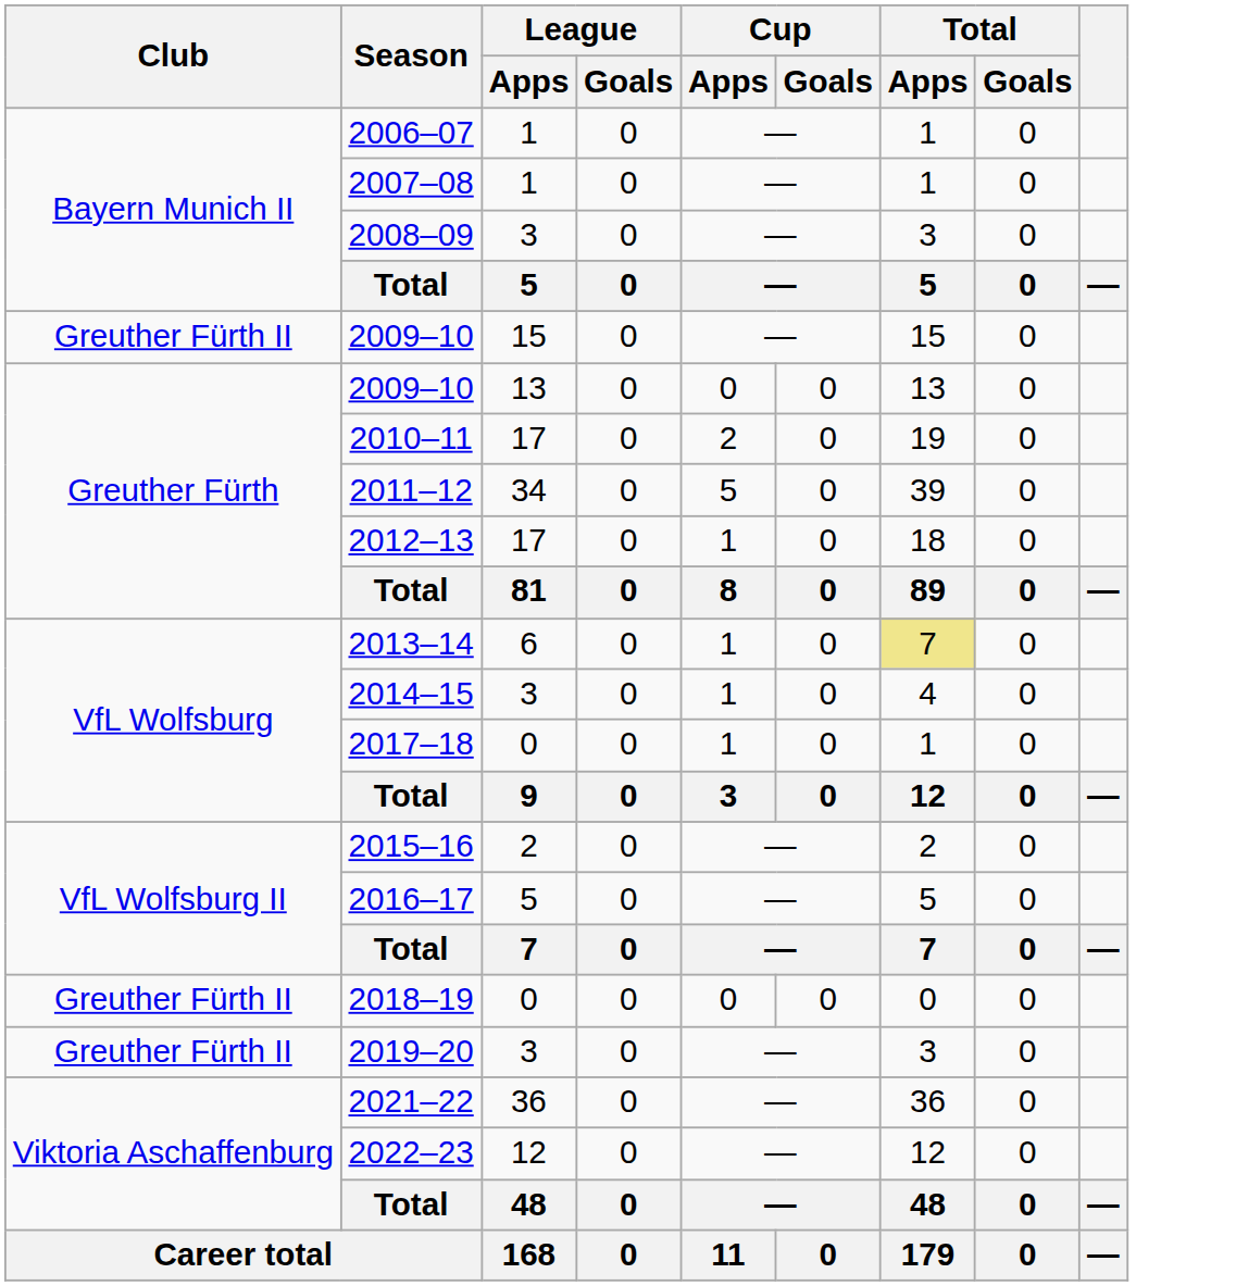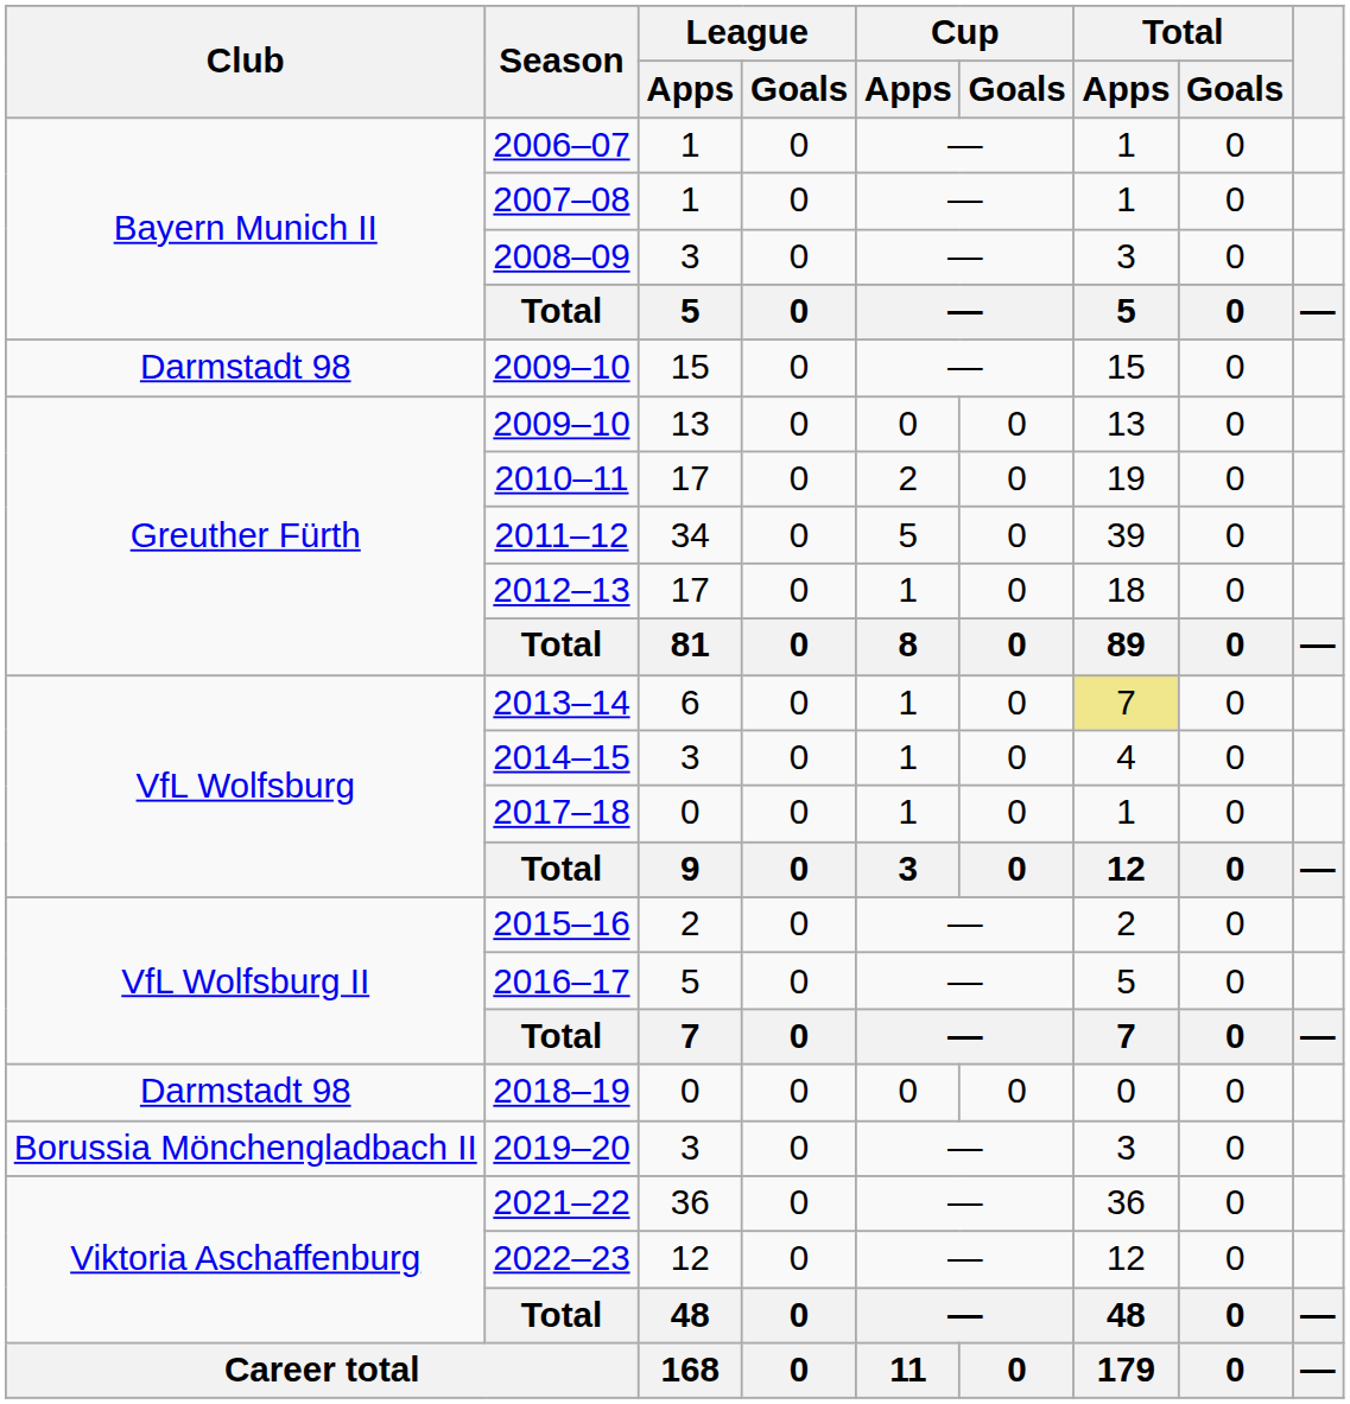 <table class="wikitable" style="text-align:center">
 <tr>
 <th rowspan="2">Club</th>
 <th rowspan="2">Season</th>
 <th colspan="2">League</th>
 <th colspan="2">Cup</th>
 <th colspan="2">Total</th>
 <th rowspan="2"></th>
 </tr>
 <tr>
 <th>Apps</th>
 <th>Goals</th>
 <th>Apps</th>
 <th>Goals</th>
 <th>Apps</th>
 <th>Goals</th>
 </tr>
 <tr>
 <td rowspan="4"><a href='#'>Bayern Munich II</a></td>
 <td><a href='#'>2006–07</a></td>
 <td>1</td>
 <td>0</td>
 <td colspan="2">—</td>
 <td>1</td>
 <td>0</td>
 <td></td>
 </tr>
 <tr>
 <td><a href='#'>2007–08</a></td>
 <td>1</td>
 <td>0</td>
 <td colspan="2">—</td>
 <td>1</td>
 <td>0</td>
 <td></td>
 </tr>
 <tr>
 <td><a href='#'>2008–09</a></td>
 <td>3</td>
 <td>0</td>
 <td colspan="2">—</td>
 <td>3</td>
 <td>0</td>
 <td></td>
 </tr>
 <tr>
 <th>Total</th>
 <th>5</th>
 <th>0</th>
 <th colspan="2">—</th>
 <th>5</th>
 <th>0</th>
 <th>—</th>
 </tr>
 <tr>
-<td><a href='#'>Greuther Fürth II</a></td>
+<td><a href='#'>Darmstadt 98</a></td>
 <td><a href='#'>2009–10</a></td>
 <td>15</td>
 <td>0</td>
 <td colspan="2">—</td>
 <td>15</td>
 <td>0</td>
 <td></td>
 </tr>
 <tr>
 <td rowspan="5"><a href='#'>Greuther Fürth</a></td>
 <td><a href='#'>2009–10</a></td>
 <td>13</td>
 <td>0</td>
 <td>0</td>
 <td>0</td>
 <td>13</td>
 <td>0</td>
 <td></td>
 </tr>
 <tr>
 <td><a href='#'>2010–11</a></td>
 <td>17</td>
 <td>0</td>
 <td>2</td>
 <td>0</td>
 <td>19</td>
 <td>0</td>
 <td></td>
 </tr>
 <tr>
 <td><a href='#'>2011–12</a></td>
 <td>34</td>
 <td>0</td>
 <td>5</td>
 <td>0</td>
 <td>39</td>
 <td>0</td>
 <td></td>
 </tr>
 <tr>
 <td><a href='#'>2012–13</a></td>
 <td>17</td>
 <td>0</td>
 <td>1</td>
 <td>0</td>
 <td>18</td>
 <td>0</td>
 <td></td>
 </tr>
 <tr>
 <th>Total</th>
 <th>81</th>
 <th>0</th>
 <th>8</th>
 <th>0</th>
 <th>89</th>
 <th>0</th>
 <th>—</th>
 </tr>
 <tr>
 <td rowspan="4"><a href='#'>VfL Wolfsburg</a></td>
 <td><a href='#'>2013–14</a></td>
 <td>6</td>
 <td>0</td>
 <td>1</td>
 <td>0</td>
 <td style="background: khaki;">7</td>
 <td>0</td>
 <td></td>
 </tr>
 <tr>
 <td><a href='#'>2014–15</a></td>
 <td>3</td>
 <td>0</td>
 <td>1</td>
 <td>0</td>
 <td>4</td>
 <td>0</td>
 <td></td>
 </tr>
 <tr>
 <td><a href='#'>2017–18</a></td>
 <td>0</td>
 <td>0</td>
 <td>1</td>
 <td>0</td>
 <td>1</td>
 <td>0</td>
 <td></td>
 </tr>
 <tr>
 <th>Total</th>
 <th>9</th>
 <th>0</th>
 <th>3</th>
 <th>0</th>
 <th>12</th>
 <th>0</th>
 <th>—</th>
 </tr>
 <tr>
 <td rowspan="3"><a href='#'>VfL Wolfsburg II</a></td>
 <td><a href='#'>2015–16</a></td>
 <td>2</td>
 <td>0</td>
 <td colspan="2">—</td>
 <td>2</td>
 <td>0</td>
 <td></td>
 </tr>
 <tr>
 <td><a href='#'>2016–17</a></td>
 <td>5</td>
 <td>0</td>
 <td colspan="2">—</td>
 <td>5</td>
 <td>0</td>
 <td></td>
 </tr>
 <tr>
 <th>Total</th>
 <th>7</th>
 <th>0</th>
 <th colspan="2">—</th>
 <th>7</th>
 <th>0</th>
 <th>—</th>
 </tr>
 <tr>
-<td><a href='#'>Greuther Fürth II</a></td>
+<td><a href='#'>Darmstadt 98</a></td>
 <td><a href='#'>2018–19</a></td>
 <td>0</td>
 <td>0</td>
 <td>0</td>
 <td>0</td>
 <td>0</td>
 <td>0</td>
 <td></td>
 </tr>
 <tr>
-<td><a href='#'>Greuther Fürth II</a></td>
+<td><a href='#'>Borussia Mönchengladbach II</a></td>
 <td><a href='#'>2019–20</a></td>
 <td>3</td>
 <td>0</td>
 <td colspan="2">—</td>
 <td>3</td>
 <td>0</td>
 <td></td>
 </tr>
 <tr>
 <td rowspan="3"><a href='#'>Viktoria Aschaffenburg</a></td>
 <td><a href='#'>2021–22</a></td>
 <td>36</td>
 <td>0</td>
 <td colspan="2">—</td>
 <td>36</td>
 <td>0</td>
 <td></td>
 </tr>
 <tr>
 <td><a href='#'>2022–23</a></td>
 <td>12</td>
 <td>0</td>
 <td colspan="2">—</td>
 <td>12</td>
 <td>0</td>
 <td></td>
 </tr>
 <tr>
 <th>Total</th>
 <th>48</th>
 <th>0</th>
 <th colspan="2">—</th>
 <th>48</th>
 <th>0</th>
 <th>—</th>
 </tr>
 <tr>
 <th colspan="2">Career total</th>
 <th>168</th>
 <th>0</th>
 <th>11</th>
 <th>0</th>
 <th>179</th>
 <th>0</th>
 <th>—</th>
 </tr>
 </table>
